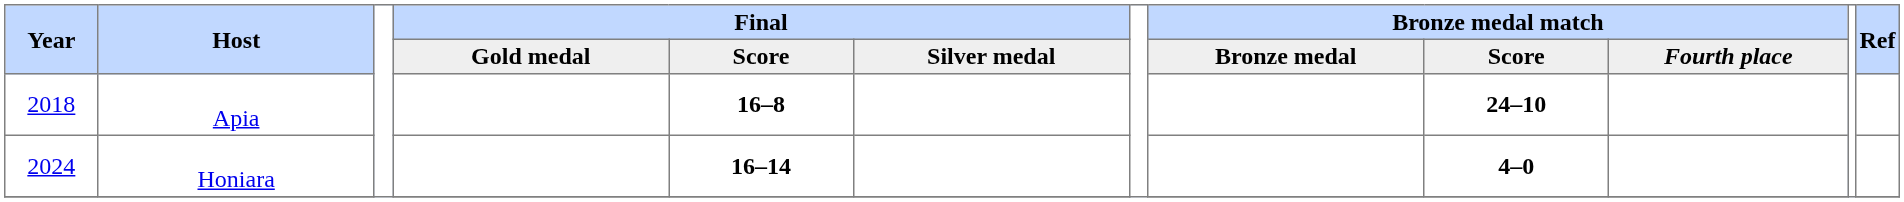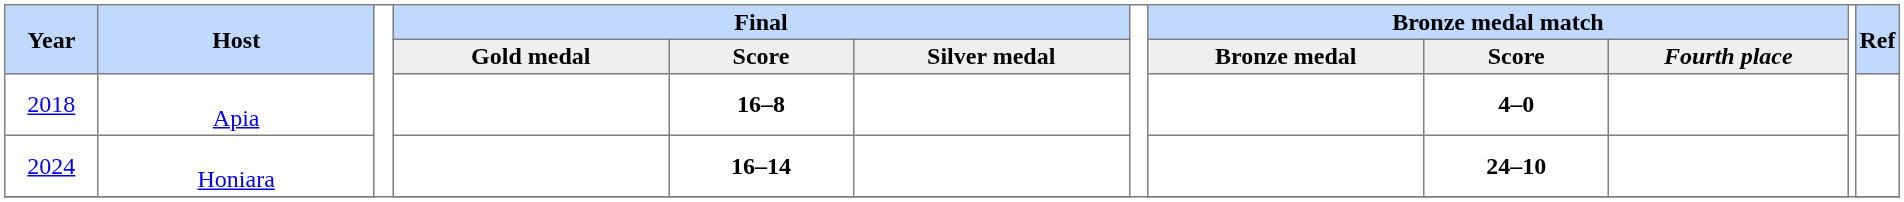 <table border=1 style="border-collapse:collapse; font-size:100%; width:100%; text-align:center" cellpadding=2 cellspacing=0>
 <tr bgcolor=#C1D8FF>
 <th rowspan=2 width=5%>Year</th>
 <th rowspan=2 width=15%>Host</th>
 <th width=1% rowspan=5 bgcolor=ffffff></th>
 <th colspan=3>Final</th>
 <th width=1% rowspan=5 bgcolor=ffffff></th>
 <th colspan=3>Bronze medal match</th>
 <th width=1% rowspan=5 bgcolor=ffffff></th>
 <th rowspan=2 width=5%>Ref</th>
 </tr>
 <tr bgcolor=#EFEFEF>
 <th width=15%>Gold medal</th>
 <th width=10%>Score</th>
 <th width=15%>Silver medal</th>
 <th width=15%>Bronze medal</th>
 <th width=10%>Score</th>
 <th width=15%><em>Fourth place</em></th>
 </tr>
 <tr>
 <td><a href='#'>2018</a></td>
 <td><br><a href='#'>Apia</a></td>
 <td> <strong></strong></td>
 <td><strong>16–8</strong></td>
 <td> <strong></strong></td>
 <td> <strong></strong></td>
-<td><strong>24–10</strong></td>
+<td><strong>4–0</strong></td>
 <td> <strong></strong></td>
 <td align=center></td>
 </tr>
 <tr>
 <td><a href='#'>2024</a></td>
 <td><br><a href='#'>Honiara</a></td>
 <td> <strong></strong></td>
 <td><strong>16–14</strong></td>
 <td> <strong></strong></td>
 <td> <strong></strong></td>
-<td><strong>4–0</strong></td>
+<td><strong>24–10</strong></td>
 <td> <strong></strong></td>
 <td align=center></td>
 </tr>
 <tr>
 </tr>
 </table>
